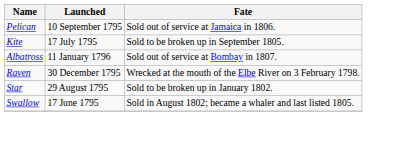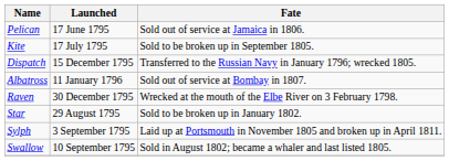 <table class="wikitable" style="text-align:left">
 <tr>
 <th>Name</th>
 <th>Launched</th>
 <th>Fate</th>
 </tr>
 <tr>
 <td><a href='#'><em>Pelican</em></a></td>
-<td>10 September 1795</td>
+<td>17 June 1795</td>
 <td>Sold out of service at <a href='#'>Jamaica</a> in 1806.</td>
 </tr>
 <tr>
 <td><a href='#'><em>Kite</em></a></td>
 <td>17 July 1795</td>
 <td>Sold to be broken up in September 1805.</td>
+</tr>
+<tr>
+<td><a href='#'><em>Dispatch</em></a></td>
+<td>15 December 1795</td>
+<td>Transferred to the <a href='#'>Russian Navy</a> in January 1796; wrecked 1805.</td>
 </tr>
 <tr>
 <td><a href='#'><em>Albatross</em></a></td>
 <td>11 January 1796</td>
 <td>Sold out of service at <a href='#'>Bombay</a> in 1807.</td>
 </tr>
 <tr>
 <td><a href='#'><em>Raven</em></a></td>
 <td>30 December 1795</td>
 <td>Wrecked at the mouth of the <a href='#'>Elbe</a> River on 3 February 1798.</td>
 </tr>
 <tr>
 <td><a href='#'><em>Star</em></a></td>
 <td>29 August 1795</td>
 <td>Sold to be broken up in January 1802.</td>
 </tr>
 <tr>
+<td><a href='#'><em>Sylph</em></a></td>
+<td>3 September 1795</td>
+<td>Laid up at <a href='#'>Portsmouth</a> in November 1805 and broken up in April 1811.</td>
+</tr>
+<tr>
 <td><a href='#'><em>Swallow</em></a></td>
-<td>17 June 1795</td>
+<td>10 September 1795</td>
 <td>Sold in August 1802; became a whaler and last listed 1805.</td>
 </tr>
 <tr>
 </tr>
 </table>
